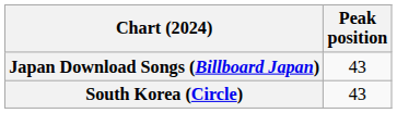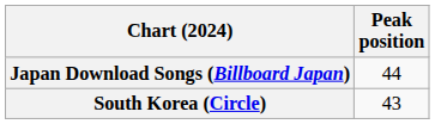 <table class="wikitable plainrowheaders sortable" style="text-align:center">
 <tr>
 <th scope="col">Chart (2024)</th>
 <th scope="col">Peak<br>position</th>
 </tr>
 <tr>
 <th scope="row">Japan Download Songs (<em><a href='#'>Billboard Japan</a></em>)</th>
-<td>43</td>
+<td>44</td>
 </tr>
 <tr>
 <th scope="row">South Korea (<a href='#'>Circle</a>)</th>
 <td>43</td>
 </tr>
 </table>
